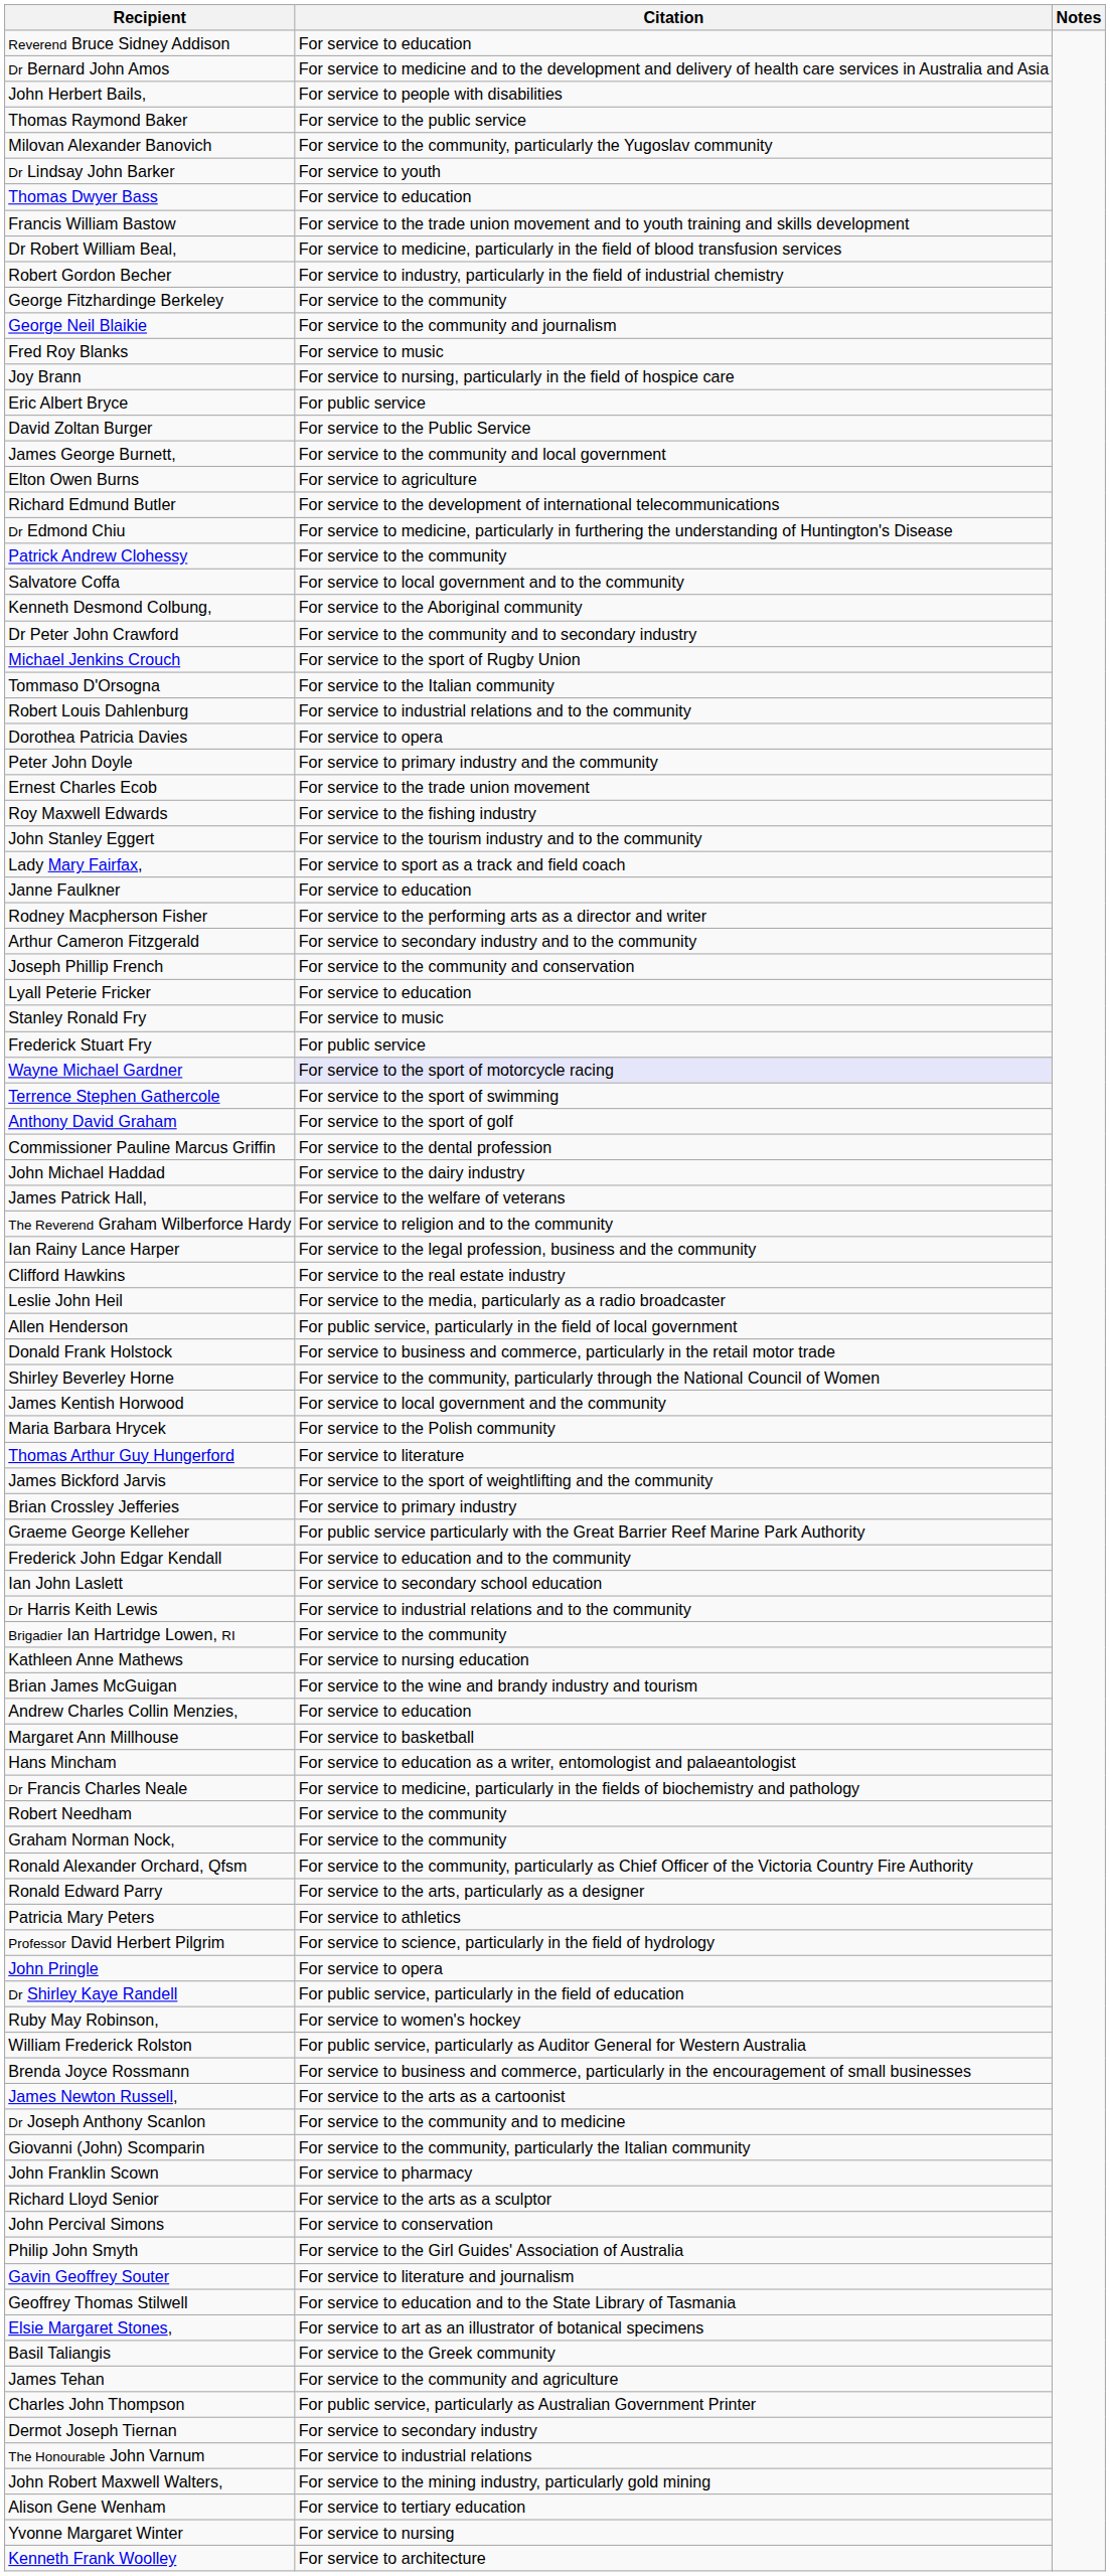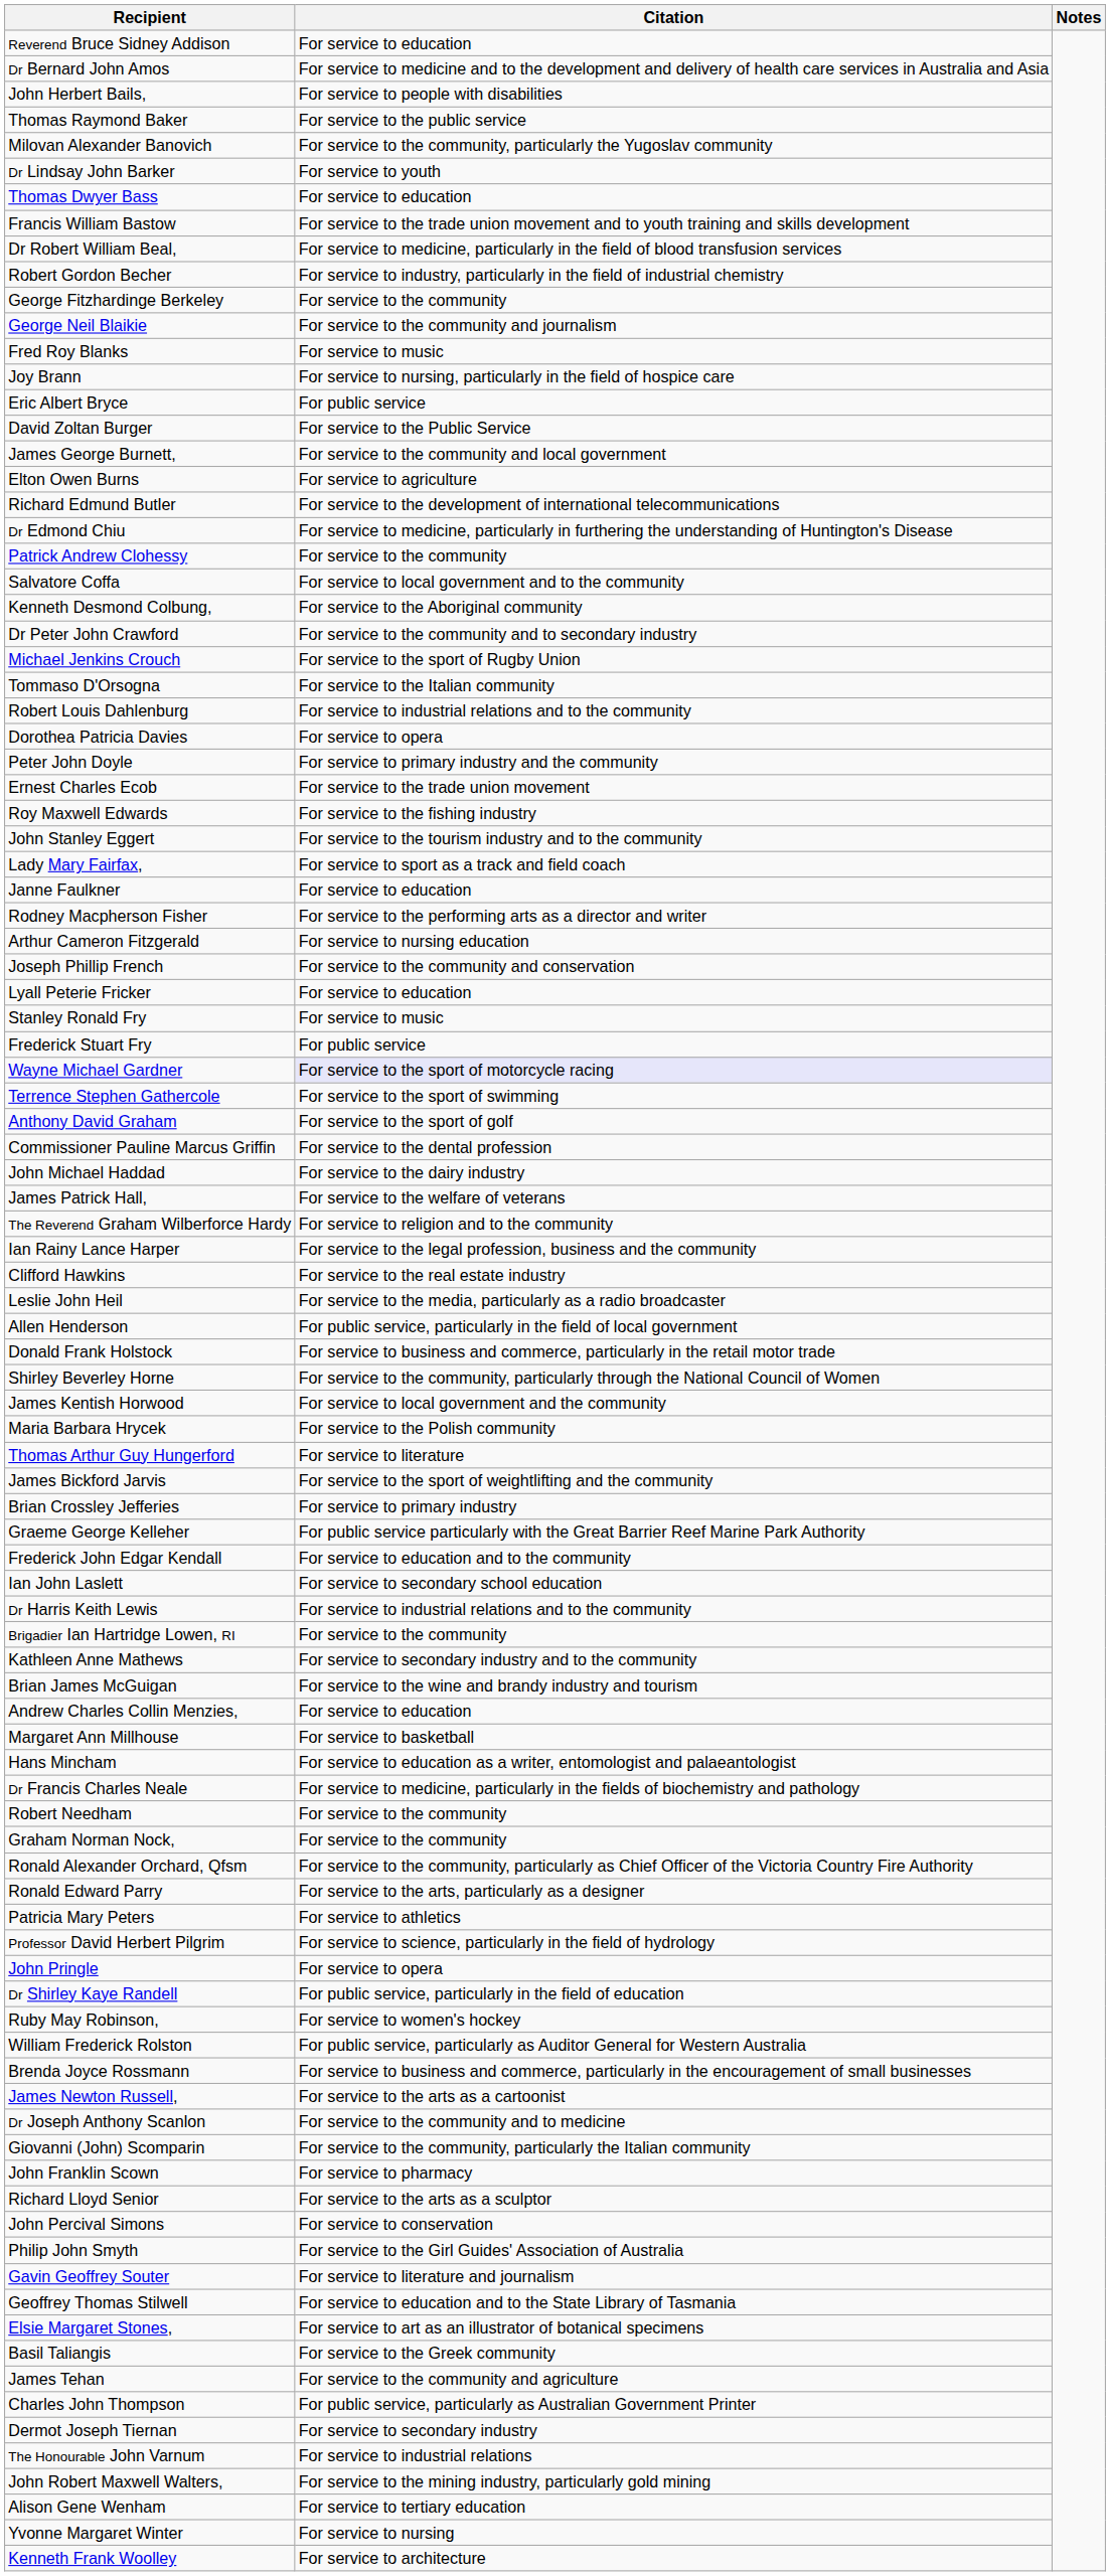 <table class="wikitable" style="font-size:95%;">
 <tr>
 <th>Recipient</th>
 <th>Citation</th>
 <th>Notes</th>
 </tr>
 <tr>
 <td><small>Reverend</small> Bruce Sidney Addison</td>
 <td>For service to education</td>
 <td rowspan="99"></td>
 </tr>
 <tr>
 <td><small>Dr</small> Bernard John Amos</td>
 <td>For service to medicine and to the development and delivery of health care services in Australia and Asia</td>
 </tr>
 <tr>
 <td>John Herbert Bails, </td>
 <td>For service to people with disabilities</td>
 </tr>
 <tr>
 <td>Thomas Raymond Baker</td>
 <td>For service to the public service</td>
 </tr>
 <tr>
 <td>Milovan Alexander Banovich</td>
 <td>For service to the community, particularly the Yugoslav community</td>
 </tr>
 <tr>
 <td><small>Dr</small> Lindsay John Barker</td>
 <td>For service to youth</td>
 </tr>
 <tr>
 <td><a href='#'>Thomas Dwyer Bass</a></td>
 <td>For service to education</td>
 </tr>
 <tr>
 <td>Francis William Bastow</td>
 <td>For service to the trade union movement and to youth training and skills development</td>
 </tr>
 <tr>
 <td>Dr Robert William Beal, </td>
 <td>For service to medicine, particularly in the field of blood transfusion services</td>
 </tr>
 <tr>
 <td>Robert Gordon Becher</td>
 <td>For service to industry, particularly in the field of industrial chemistry</td>
 </tr>
 <tr>
 <td>George Fitzhardinge Berkeley</td>
 <td>For service to the community</td>
 </tr>
 <tr>
 <td><a href='#'>George Neil Blaikie</a></td>
 <td>For service to the community and journalism</td>
 </tr>
 <tr>
 <td>Fred Roy Blanks</td>
 <td>For service to music</td>
 </tr>
 <tr>
 <td>Joy Brann</td>
 <td>For service to nursing, particularly in the field of hospice care</td>
 </tr>
 <tr>
 <td>Eric Albert Bryce</td>
 <td>For public service</td>
 </tr>
 <tr>
 <td>David Zoltan Burger</td>
 <td>For service to the Public Service</td>
 </tr>
 <tr>
 <td>James George Burnett, </td>
 <td>For service to the community and local government</td>
 </tr>
 <tr>
 <td>Elton Owen Burns</td>
 <td>For service to agriculture</td>
 </tr>
 <tr>
 <td>Richard Edmund Butler</td>
 <td>For service to the development of international telecommunications</td>
 </tr>
 <tr>
 <td><small>Dr</small> Edmond Chiu</td>
 <td>For service to medicine, particularly in furthering the understanding of Huntington's Disease</td>
 </tr>
 <tr>
 <td><a href='#'>Patrick Andrew Clohessy</a></td>
 <td>For service to the community</td>
 </tr>
 <tr>
 <td>Salvatore Coffa</td>
 <td>For service to local government and to the community</td>
 </tr>
 <tr>
 <td>Kenneth Desmond Colbung, </td>
 <td>For service to the Aboriginal community</td>
 </tr>
 <tr>
 <td>Dr Peter John Crawford</td>
 <td>For service to the community and to secondary industry</td>
 </tr>
 <tr>
 <td><a href='#'>Michael Jenkins Crouch</a></td>
 <td>For service to the sport of Rugby Union</td>
 </tr>
 <tr>
 <td>Tommaso D'Orsogna</td>
 <td>For service to the Italian community</td>
 </tr>
 <tr>
 <td>Robert Louis Dahlenburg</td>
 <td>For service to industrial relations and to the community</td>
 </tr>
 <tr>
 <td>Dorothea Patricia Davies</td>
 <td>For service to opera</td>
 </tr>
 <tr>
 <td>Peter John Doyle</td>
 <td>For service to primary industry and the community</td>
 </tr>
 <tr>
 <td>Ernest Charles Ecob</td>
 <td>For service to the trade union movement</td>
 </tr>
 <tr>
 <td>Roy Maxwell Edwards</td>
 <td>For service to the fishing industry</td>
 </tr>
 <tr>
 <td>John Stanley Eggert</td>
 <td>For service to the tourism industry and to the community</td>
 </tr>
 <tr>
 <td>Lady <a href='#'>Mary Fairfax</a>, </td>
 <td>For service to sport as a track and field coach</td>
 </tr>
 <tr>
 <td>Janne Faulkner</td>
 <td>For service to education</td>
 </tr>
 <tr>
 <td>Rodney Macpherson Fisher</td>
 <td>For service to the performing arts as a director and writer</td>
 </tr>
 <tr>
 <td>Arthur Cameron Fitzgerald</td>
-<td>For service to secondary industry and to the community</td>
+<td>For service to nursing education</td>
 </tr>
 <tr>
 <td>Joseph Phillip French</td>
 <td>For service to the community and conservation</td>
 </tr>
 <tr>
 <td>Lyall Peterie Fricker</td>
 <td>For service to education</td>
 </tr>
 <tr>
 <td>Stanley Ronald Fry</td>
 <td>For service to music</td>
 </tr>
 <tr>
 <td>Frederick Stuart Fry</td>
 <td>For public service</td>
 </tr>
 <tr>
 <td><a href='#'>Wayne Michael Gardner</a></td>
 <td style="background: lavender;">For service to the sport of motorcycle racing</td>
 </tr>
 <tr>
 <td><a href='#'>Terrence Stephen Gathercole</a></td>
 <td>For service to the sport of swimming</td>
 </tr>
 <tr>
 <td><a href='#'>Anthony David Graham</a></td>
 <td>For service to the sport of golf</td>
 </tr>
 <tr>
 <td>Commissioner Pauline Marcus Griffin</td>
 <td>For service to the dental profession</td>
 </tr>
 <tr>
 <td>John Michael Haddad</td>
 <td>For service to the dairy industry</td>
 </tr>
 <tr>
 <td>James Patrick Hall, </td>
 <td>For service to the welfare of veterans</td>
 </tr>
 <tr>
 <td><small>The Reverend</small> Graham Wilberforce Hardy</td>
 <td>For service to religion and to the community</td>
 </tr>
 <tr>
 <td>Ian Rainy Lance Harper</td>
 <td>For service to the legal profession, business and the community</td>
 </tr>
 <tr>
 <td>Clifford Hawkins</td>
 <td>For service to the real estate industry</td>
 </tr>
 <tr>
 <td>Leslie John Heil</td>
 <td>For service to the media, particularly as a radio broadcaster</td>
 </tr>
 <tr>
 <td>Allen Henderson</td>
 <td>For public service, particularly in the field of local government</td>
 </tr>
 <tr>
 <td>Donald Frank Holstock</td>
 <td>For service to business and commerce, particularly in the retail motor trade</td>
 </tr>
 <tr>
 <td>Shirley Beverley Horne</td>
 <td>For service to the community, particularly through the National Council of Women</td>
 </tr>
 <tr>
 <td>James Kentish Horwood</td>
 <td>For service to local government and the community</td>
 </tr>
 <tr>
 <td>Maria Barbara Hrycek</td>
 <td>For service to the Polish community</td>
 </tr>
 <tr>
 <td><a href='#'>Thomas Arthur Guy Hungerford</a></td>
 <td>For service to literature</td>
 </tr>
 <tr>
 <td>James Bickford Jarvis</td>
 <td>For service to the sport of weightlifting and the community</td>
 </tr>
 <tr>
 <td>Brian Crossley Jefferies</td>
 <td>For service to primary industry</td>
 </tr>
 <tr>
 <td>Graeme George Kelleher</td>
 <td>For public service particularly with the Great Barrier Reef Marine Park Authority</td>
 </tr>
 <tr>
 <td>Frederick John Edgar Kendall</td>
 <td>For service to education and to the community</td>
 </tr>
 <tr>
 <td>Ian John Laslett</td>
 <td>For service to secondary school education</td>
 </tr>
 <tr>
 <td><small>Dr</small> Harris Keith Lewis</td>
 <td>For service to industrial relations and to the community</td>
 </tr>
 <tr>
 <td><small>Brigadier</small> Ian Hartridge Lowen, <small>RI</small></td>
 <td>For service to the community</td>
 </tr>
 <tr>
 <td>Kathleen Anne Mathews</td>
-<td>For service to nursing education</td>
+<td>For service to secondary industry and to the community</td>
 </tr>
 <tr>
 <td>Brian James McGuigan</td>
 <td>For service to the wine and brandy industry and tourism</td>
 </tr>
 <tr>
 <td>Andrew Charles Collin Menzies, </td>
 <td>For service to education</td>
 </tr>
 <tr>
 <td>Margaret Ann Millhouse</td>
 <td>For service to basketball</td>
 </tr>
 <tr>
 <td>Hans Mincham</td>
 <td>For service to education as a writer, entomologist and palaeantologist</td>
 </tr>
 <tr>
 <td><small>Dr</small> Francis Charles Neale</td>
 <td>For service to medicine, particularly in the fields of biochemistry and pathology</td>
 </tr>
 <tr>
 <td>Robert Needham</td>
 <td>For service to the community</td>
 </tr>
 <tr>
 <td>Graham Norman Nock, </td>
 <td>For service to the community</td>
 </tr>
 <tr>
 <td>Ronald Alexander Orchard, Qfsm</td>
 <td>For service to the community, particularly as Chief Officer of the Victoria Country Fire Authority</td>
 </tr>
 <tr>
 <td>Ronald Edward Parry</td>
 <td>For service to the arts, particularly as a designer</td>
 </tr>
 <tr>
 <td>Patricia Mary Peters</td>
 <td>For service to athletics</td>
 </tr>
 <tr>
 <td><small>Professor</small> David Herbert Pilgrim</td>
 <td>For service to science, particularly in the field of hydrology</td>
 </tr>
 <tr>
 <td><a href='#'>John Pringle</a></td>
 <td>For service to opera</td>
 </tr>
 <tr>
 <td><small>Dr</small> <a href='#'>Shirley Kaye Randell</a></td>
 <td>For public service, particularly in the field of education</td>
 </tr>
 <tr>
 <td>Ruby May Robinson, </td>
 <td>For service to women's hockey</td>
 </tr>
 <tr>
 <td>William Frederick Rolston</td>
 <td>For public service, particularly as Auditor General for Western Australia</td>
 </tr>
 <tr>
 <td>Brenda Joyce Rossmann</td>
 <td>For service to business and commerce, particularly in the encouragement of small businesses</td>
 </tr>
 <tr>
 <td><a href='#'>James Newton Russell</a>, </td>
 <td>For service to the arts as a cartoonist</td>
 </tr>
 <tr>
 <td><small>Dr</small> Joseph Anthony Scanlon</td>
 <td>For service to the community and to medicine</td>
 </tr>
 <tr>
 <td>Giovanni (John) Scomparin</td>
 <td>For service to the community, particularly the Italian community</td>
 </tr>
 <tr>
 <td>John Franklin Scown</td>
 <td>For service to pharmacy</td>
 </tr>
 <tr>
 <td>Richard Lloyd Senior</td>
 <td>For service to the arts as a sculptor</td>
 </tr>
 <tr>
 <td>John Percival Simons</td>
 <td>For service to conservation</td>
 </tr>
 <tr>
 <td>Philip John Smyth</td>
 <td>For service to the Girl Guides' Association of Australia</td>
 </tr>
 <tr>
 <td><a href='#'>Gavin Geoffrey Souter</a></td>
 <td>For service to literature and journalism</td>
 </tr>
 <tr>
 <td>Geoffrey Thomas Stilwell</td>
 <td>For service to education and to the State Library of Tasmania</td>
 </tr>
 <tr>
 <td><a href='#'>Elsie Margaret Stones</a>, </td>
 <td>For service to art as an illustrator of botanical specimens</td>
 </tr>
 <tr>
 <td>Basil Taliangis</td>
 <td>For service to the Greek community</td>
 </tr>
 <tr>
 <td>James Tehan</td>
 <td>For service to the community and agriculture</td>
 </tr>
 <tr>
 <td>Charles John Thompson</td>
 <td>For public service, particularly as Australian Government Printer</td>
 </tr>
 <tr>
 <td>Dermot Joseph Tiernan</td>
 <td>For service to secondary industry</td>
 </tr>
 <tr>
 <td><small>The Honourable</small> John Varnum</td>
 <td>For service to industrial relations</td>
 </tr>
 <tr>
 <td>John Robert Maxwell Walters, </td>
 <td>For service to the mining industry, particularly gold mining</td>
 </tr>
 <tr>
 <td>Alison Gene Wenham</td>
 <td>For service to tertiary education</td>
 </tr>
 <tr>
 <td>Yvonne Margaret Winter</td>
 <td>For service to nursing</td>
 </tr>
 <tr>
 <td><a href='#'>Kenneth Frank Woolley</a></td>
 <td>For service to architecture</td>
 </tr>
 </table>
